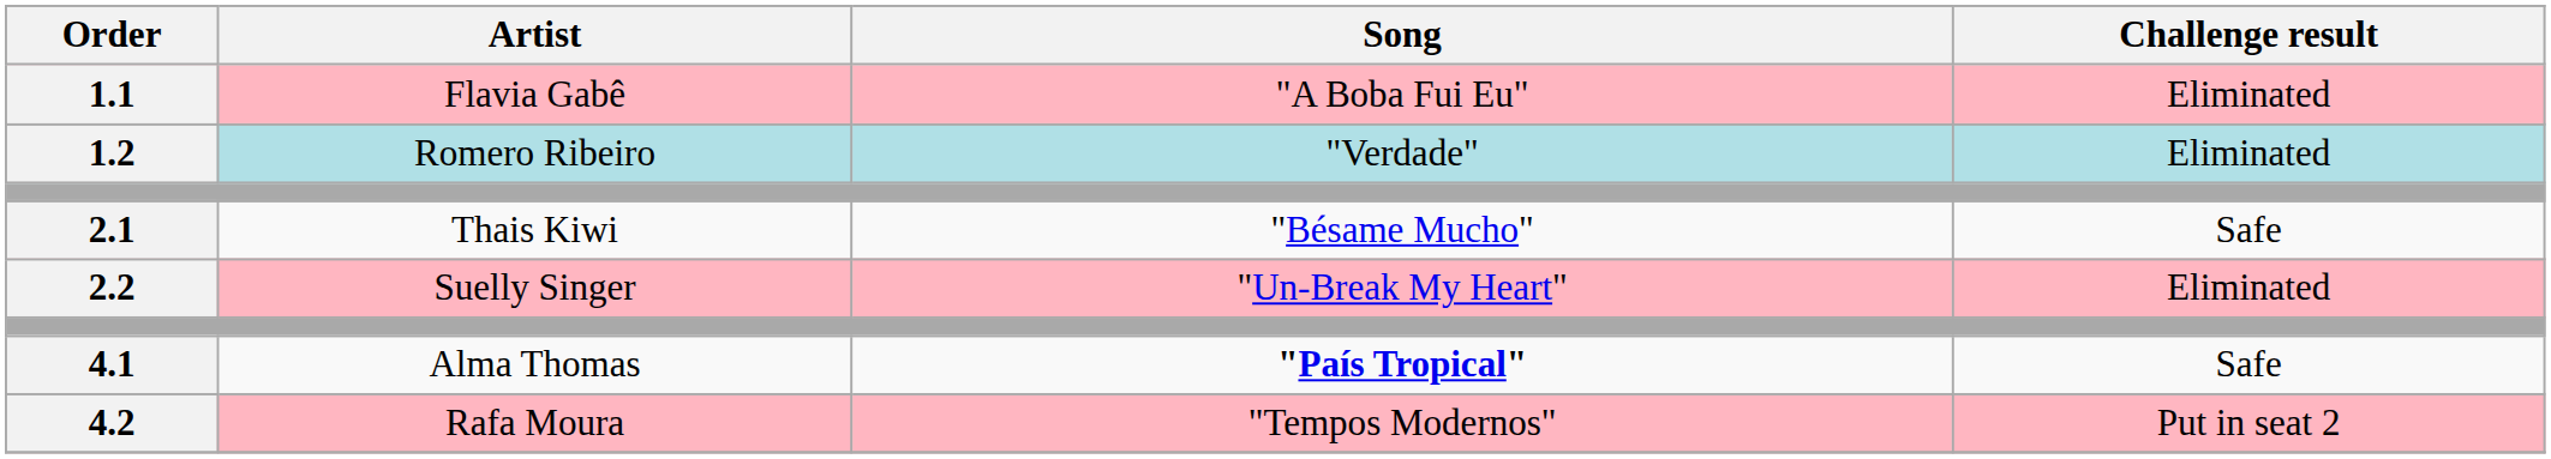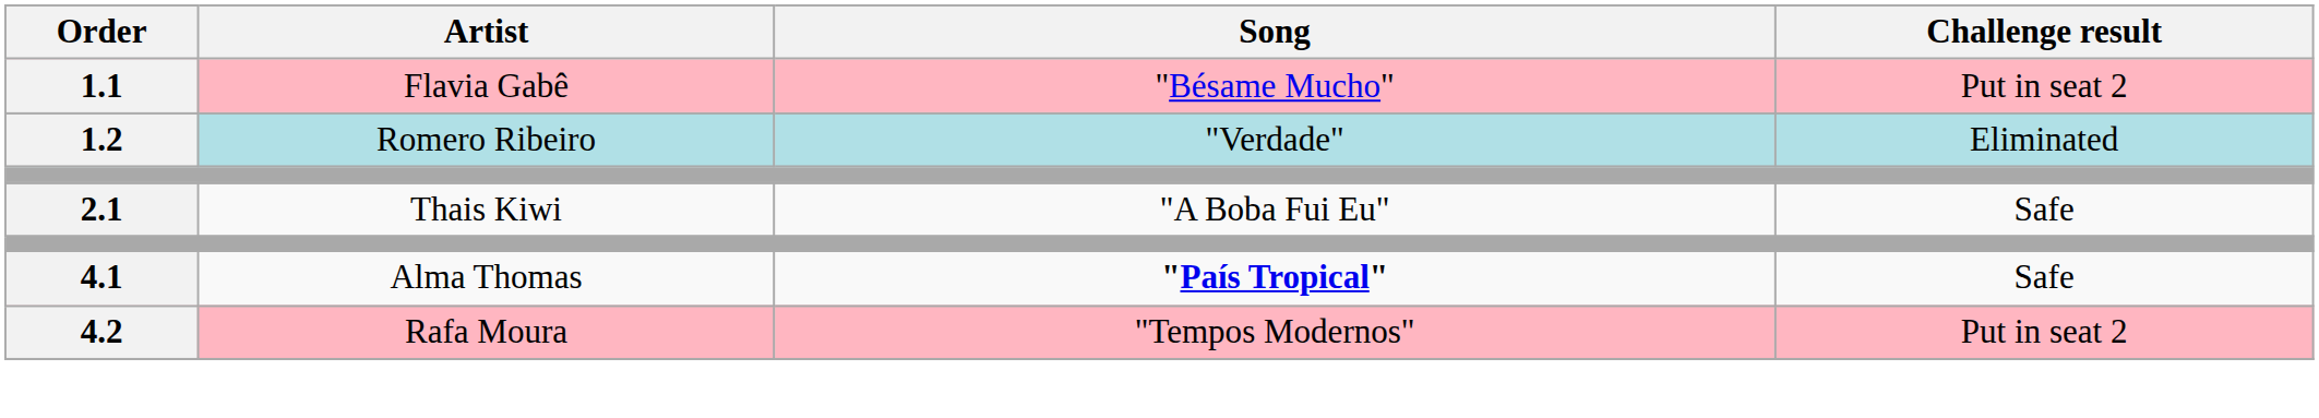 <table class="wikitable" style="text-align:center; width:55%;">
 <tr>
 <th scope="col" width="05%">Order</th>
 <th scope="col" width="15%">Artist</th>
 <th scope="col" width="26%">Song</th>
 <th scope="col" width="14%">Challenge result</th>
 </tr>
 <tr bgcolor=FFB6C1>
 <th>1.1</th>
 <td>Flavia Gabê</td>
-<td>"A Boba Fui Eu"</td>
-<td>Eliminated</td>
+<td>"<a href='#'>Bésame Mucho</a>"</td>
+<td>Put in seat 2</td>
 </tr>
 <tr bgcolor=B0E0E6>
 <th>1.2</th>
 <td>Romero Ribeiro</td>
 <td>"Verdade"</td>
 <td>Eliminated</td>
 </tr>
 <tr>
 <td bgcolor=A9A9A9 colspan=4></td>
 </tr>
 <tr>
 <th>2.1</th>
 <td>Thais Kiwi</td>
-<td>"<a href='#'>Bésame Mucho</a>"</td>
+<td>"A Boba Fui Eu"</td>
 <td>Safe</td>
-</tr>
-<tr bgcolor=FFB6C1>
-<th>2.2</th>
-<td>Suelly Singer</td>
-<td>"<a href='#'>Un-Break My Heart</a>"</td>
-<td>Eliminated</td>
 </tr>
 <tr>
 <td bgcolor=A9A9A9 colspan=4></td>
 </tr>
 <tr>
 <th>4.1</th>
 <td>Alma Thomas</td>
 <td><strong>"<a href='#'>País Tropical</a>"</strong></td>
 <td>Safe</td>
 </tr>
 <tr bgcolor=FFB6C1>
 <th>4.2</th>
 <td>Rafa Moura</td>
 <td>"Tempos Modernos"</td>
 <td>Put in seat 2</td>
 </tr>
 <tr>
 </tr>
 </table>
